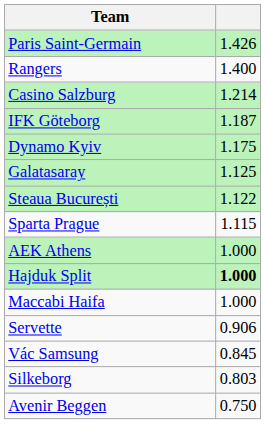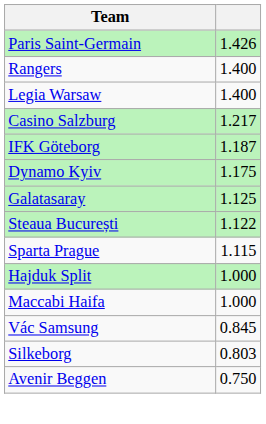 <table class="wikitable">
 <tr>
 <th width=200>Team</th>
 <th></th>
 </tr>
 <tr bgcolor=#BBF3BB>
 <td> <a href='#'>Paris Saint-Germain</a></td>
 <td align=right>1.426</td>
 </tr>
 <tr>
 <td> <a href='#'>Rangers</a></td>
 <td align=right>1.400</td>
 </tr>
+<tr>
+<td> <a href='#'>Legia Warsaw</a></td>
+<td align=right>1.400</td>
+</tr>
 <tr bgcolor=#BBF3BB>
 <td> <a href='#'>Casino Salzburg</a></td>
-<td align=right>1.214</td>
+<td align=right>1.217</td>
 </tr>
 <tr bgcolor=#BBF3BB>
 <td> <a href='#'>IFK Göteborg</a></td>
 <td align=right>1.187</td>
 </tr>
 <tr bgcolor=#BBF3BB>
 <td> <a href='#'>Dynamo Kyiv</a></td>
 <td align=right>1.175</td>
 </tr>
 <tr bgcolor=#BBF3BB>
 <td> <a href='#'>Galatasaray</a></td>
 <td align=right>1.125</td>
 </tr>
 <tr bgcolor=#BBF3BB>
 <td> <a href='#'>Steaua București</a></td>
 <td align=right>1.122</td>
 </tr>
 <tr>
 <td> <a href='#'>Sparta Prague</a></td>
 <td align=right>1.115</td>
 </tr>
 <tr bgcolor=#BBF3BB>
-<td> <a href='#'>AEK Athens</a></td>
+<td> <a href='#'>Hajduk Split</a></td>
 <td align=right>1.000</td>
-</tr>
-<tr bgcolor=#BBF3BB>
-<td> <a href='#'>Hajduk Split</a></td>
-<td align=right><strong>1.000</strong></td>
 </tr>
 <tr>
 <td> <a href='#'>Maccabi Haifa</a></td>
 <td align=right>1.000</td>
-</tr>
-<tr>
-<td> <a href='#'>Servette</a></td>
-<td align=right>0.906</td>
 </tr>
 <tr>
 <td> <a href='#'>Vác Samsung</a></td>
 <td align=right>0.845</td>
 </tr>
 <tr>
 <td> <a href='#'>Silkeborg</a></td>
 <td align=right>0.803</td>
 </tr>
 <tr>
 <td> <a href='#'>Avenir Beggen</a></td>
 <td align=right>0.750</td>
 </tr>
 </table>
